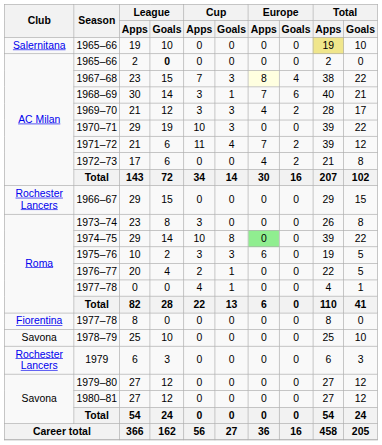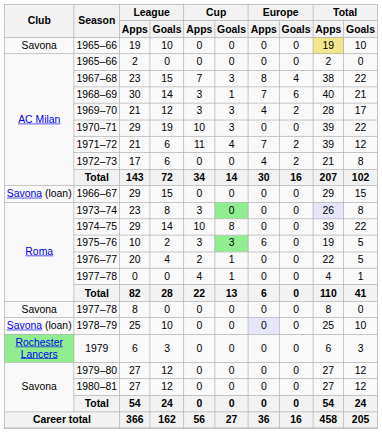 <table class="wikitable" style="text-align:center">
 <tr>
 <th rowspan="2" width="100">Club</th>
 <th rowspan="2">Season</th>
 <th colspan="2">League</th>
 <th colspan="2">Cup</th>
 <th colspan="2">Europe</th>
 <th colspan="2">Total</th>
 </tr>
 <tr>
 <th width="40">Apps</th>
 <th width="40">Goals</th>
 <th width="40">Apps</th>
 <th width="40">Goals</th>
 <th width="40">Apps</th>
 <th width="40">Goals</th>
 <th width="40">Apps</th>
 <th width="40">Goals</th>
 </tr>
 <tr>
-<td><a href='#'>Salernitana</a></td>
+<td>Savona</td>
 <td>1965–66</td>
 <td>19</td>
 <td>10</td>
 <td>0</td>
 <td>0</td>
 <td>0</td>
 <td>0</td>
 <td style="background: khaki;">19</td>
 <td>10</td>
 </tr>
 <tr>
 <td rowspan="8"><a href='#'>AC Milan</a></td>
 <td>1965–66</td>
 <td>2</td>
-<td><strong>0</strong></td>
+<td>0</td>
 <td>0</td>
 <td>0</td>
 <td>0</td>
 <td>0</td>
 <td>2</td>
 <td>0</td>
 </tr>
 <tr>
 <td>1967–68</td>
 <td>23</td>
 <td>15</td>
 <td>7</td>
 <td>3</td>
-<td style="background: lightyellow;">8</td>
+<td>8</td>
 <td>4</td>
 <td>38</td>
 <td>22</td>
 </tr>
 <tr>
 <td>1968–69</td>
 <td>30</td>
 <td>14</td>
 <td>3</td>
 <td>1</td>
 <td>7</td>
 <td>6</td>
 <td>40</td>
 <td>21</td>
 </tr>
 <tr>
 <td>1969–70</td>
 <td>21</td>
 <td>12</td>
 <td>3</td>
 <td>3</td>
 <td>4</td>
 <td>2</td>
 <td>28</td>
 <td>17</td>
 </tr>
 <tr>
 <td>1970–71</td>
 <td>29</td>
 <td>19</td>
 <td>10</td>
 <td>3</td>
 <td>0</td>
 <td>0</td>
 <td>39</td>
 <td>22</td>
 </tr>
 <tr>
 <td>1971–72</td>
 <td>21</td>
 <td>6</td>
 <td>11</td>
 <td>4</td>
 <td>7</td>
 <td>2</td>
 <td>39</td>
 <td>12</td>
 </tr>
 <tr>
 <td>1972–73</td>
 <td>17</td>
 <td>6</td>
 <td>0</td>
 <td>0</td>
 <td>4</td>
 <td>2</td>
 <td>21</td>
 <td>8</td>
 </tr>
 <tr>
 <th colspan="1">Total</th>
 <th>143</th>
 <th>72</th>
 <th>34</th>
 <th>14</th>
 <th>30</th>
 <th>16</th>
 <th>207</th>
 <th>102</th>
 </tr>
 <tr>
-<td><a href='#'>Rochester Lancers</a></td>
+<td><a href='#'>Savona</a> (loan)</td>
 <td>1966–67</td>
 <td>29</td>
 <td>15</td>
 <td>0</td>
 <td>0</td>
 <td>0</td>
 <td>0</td>
 <td>29</td>
 <td>15</td>
 </tr>
 <tr>
 <td rowspan="6"><a href='#'>Roma</a></td>
 <td>1973–74</td>
 <td>23</td>
 <td>8</td>
 <td>3</td>
+<td style="background: lightgreen;">0</td>
 <td>0</td>
 <td>0</td>
-<td>0</td>
-<td>26</td>
+<td style="background: lavender;">26</td>
 <td>8</td>
 </tr>
 <tr>
 <td>1974–75</td>
 <td>29</td>
 <td>14</td>
 <td>10</td>
 <td>8</td>
-<td style="background: lightgreen;">0</td>
+<td>0</td>
 <td>0</td>
 <td>39</td>
 <td>22</td>
 </tr>
 <tr>
 <td>1975–76</td>
 <td>10</td>
 <td>2</td>
 <td>3</td>
-<td>3</td>
+<td style="background: lightgreen;">3</td>
 <td>6</td>
 <td>0</td>
 <td>19</td>
 <td>5</td>
 </tr>
 <tr>
 <td>1976–77</td>
 <td>20</td>
 <td>4</td>
 <td>2</td>
 <td>1</td>
 <td>0</td>
 <td>0</td>
 <td>22</td>
 <td>5</td>
 </tr>
 <tr>
 <td>1977–78</td>
 <td>0</td>
 <td>0</td>
 <td>4</td>
 <td>1</td>
 <td>0</td>
 <td>0</td>
 <td>4</td>
 <td>1</td>
 </tr>
 <tr>
 <th colspan="1">Total</th>
 <th>82</th>
 <th>28</th>
 <th>22</th>
 <th>13</th>
 <th>6</th>
 <th>0</th>
 <th>110</th>
 <th>41</th>
 </tr>
 <tr>
-<td><a href='#'>Fiorentina</a></td>
+<td>Savona</td>
 <td>1977–78</td>
 <td>8</td>
 <td>0</td>
 <td>0</td>
 <td>0</td>
 <td>0</td>
 <td>0</td>
 <td>8</td>
 <td>0</td>
 </tr>
 <tr>
-<td>Savona</td>
+<td><a href='#'>Savona</a> (loan)</td>
 <td>1978–79</td>
 <td>25</td>
 <td>10</td>
 <td>0</td>
 <td>0</td>
-<td>0</td>
+<td style="background: lavender;">0</td>
 <td>0</td>
 <td>25</td>
 <td>10</td>
 </tr>
 <tr>
-<td><a href='#'>Rochester Lancers</a></td>
+<td style="background: lightgreen;"><a href='#'>Rochester Lancers</a></td>
 <td>1979</td>
 <td>6</td>
 <td>3</td>
 <td>0</td>
 <td>0</td>
 <td>0</td>
 <td>0</td>
 <td>6</td>
 <td>3</td>
 </tr>
 <tr>
 <td rowspan="3">Savona</td>
 <td>1979–80</td>
 <td>27</td>
 <td>12</td>
 <td>0</td>
 <td>0</td>
 <td>0</td>
 <td>0</td>
 <td>27</td>
 <td>12</td>
 </tr>
 <tr>
 <td>1980–81</td>
 <td>27</td>
 <td>12</td>
 <td>0</td>
 <td>0</td>
 <td>0</td>
 <td>0</td>
 <td>27</td>
 <td>12</td>
 </tr>
 <tr>
 <th colspan="1">Total</th>
 <th>54</th>
 <th>24</th>
 <th>0</th>
 <th>0</th>
 <th>0</th>
 <th>0</th>
 <th>54</th>
 <th>24</th>
 </tr>
 <tr>
 <th colspan="2">Career total</th>
 <th>366</th>
 <th>162</th>
 <th>56</th>
 <th>27</th>
 <th>36</th>
 <th>16</th>
 <th>458</th>
 <th>205</th>
 </tr>
 <tr>
 </tr>
 </table>
